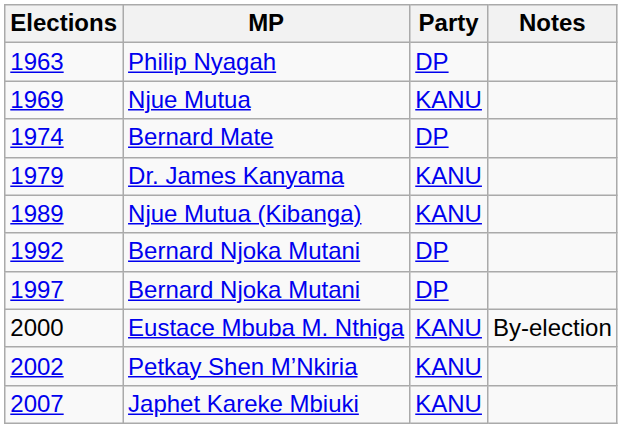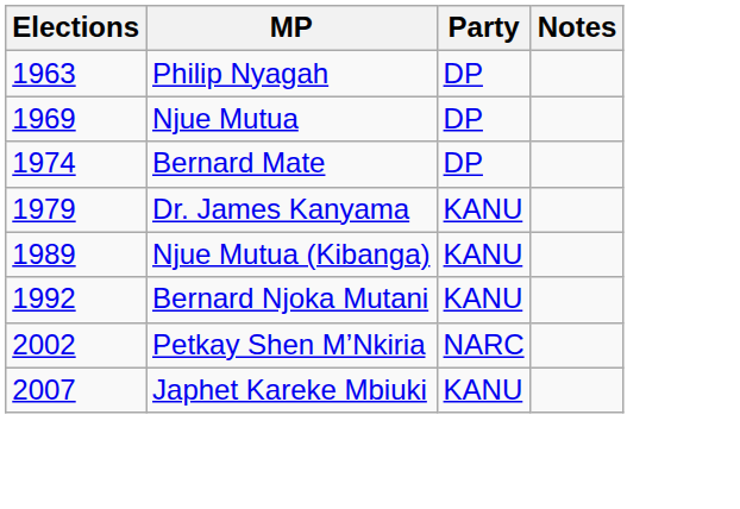 <table class="wikitable">
 <tr>
 <th>Elections</th>
 <th>MP </th>
 <th>Party</th>
 <th>Notes</th>
 </tr>
 <tr>
 <td><a href='#'>1963</a></td>
 <td><a href='#'>Philip Nyagah</a></td>
 <td><a href='#'>DP</a></td>
 <td></td>
 </tr>
 <tr>
 <td><a href='#'>1969</a></td>
 <td><a href='#'>Njue Mutua</a></td>
-<td><a href='#'>KANU</a></td>
+<td><a href='#'>DP</a></td>
 <td></td>
 </tr>
 <tr>
 <td><a href='#'>1974</a></td>
 <td><a href='#'>Bernard Mate</a></td>
 <td><a href='#'>DP</a></td>
 <td></td>
 </tr>
 <tr>
 <td><a href='#'>1979</a></td>
 <td><a href='#'>Dr. James Kanyama</a></td>
 <td><a href='#'>KANU</a></td>
 <td></td>
 </tr>
 <tr>
 <td><a href='#'>1989</a></td>
 <td><a href='#'>Njue Mutua (Kibanga)</a></td>
 <td><a href='#'>KANU</a></td>
 <td></td>
 </tr>
 <tr>
 <td><a href='#'>1992</a></td>
 <td><a href='#'>Bernard Njoka Mutani</a></td>
-<td><a href='#'>DP</a></td>
+<td><a href='#'>KANU</a></td>
 <td></td>
-</tr>
-<tr>
-<td><a href='#'>1997</a></td>
-<td><a href='#'>Bernard Njoka Mutani</a></td>
-<td><a href='#'>DP</a></td>
-<td></td>
-</tr>
-<tr>
-<td>2000</td>
-<td><a href='#'>Eustace Mbuba M. Nthiga</a></td>
-<td><a href='#'>KANU</a></td>
-<td>By-election</td>
 </tr>
 <tr>
 <td><a href='#'>2002</a></td>
 <td><a href='#'>Petkay Shen M’Nkiria</a></td>
-<td><a href='#'>KANU</a></td>
+<td><a href='#'>NARC</a></td>
 <td></td>
 </tr>
 <tr>
 <td><a href='#'>2007</a></td>
 <td><a href='#'>Japhet Kareke Mbiuki</a></td>
 <td><a href='#'>KANU</a></td>
 <td></td>
 </tr>
 </table>
